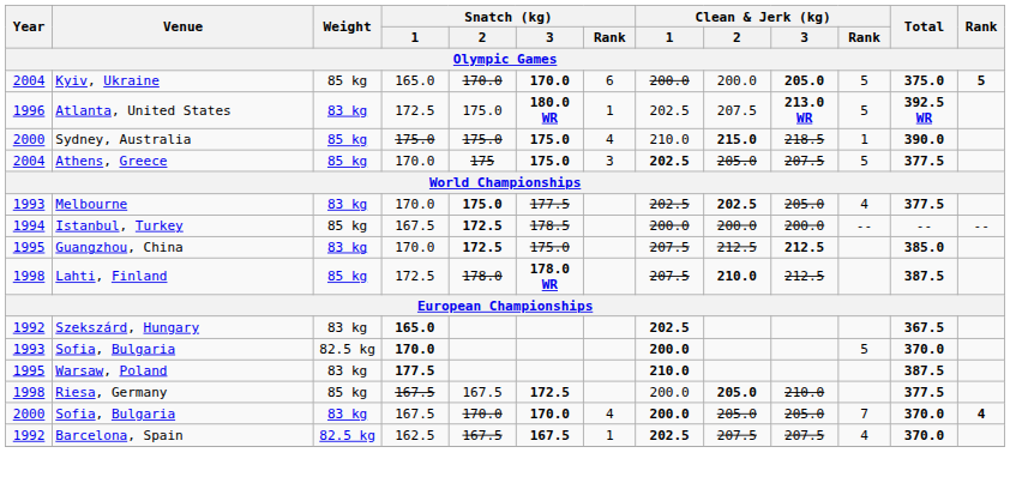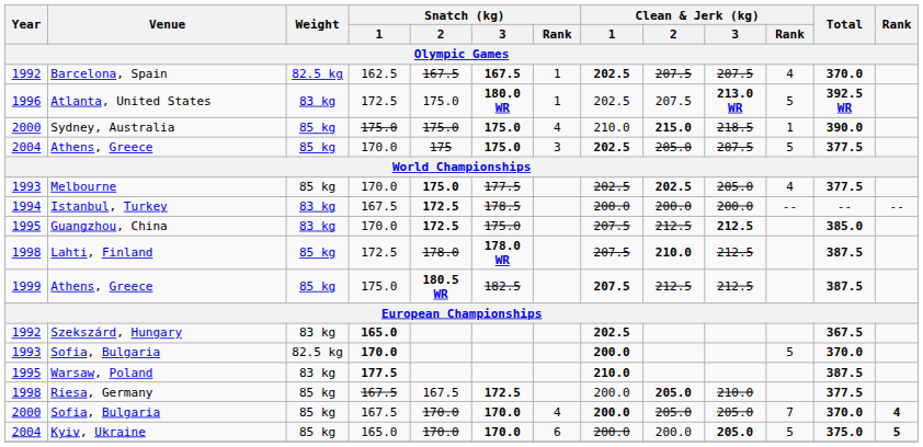 <table class="wikitable" style="text-align:center;">
 <tr>
 <th rowspan=2 width=40>Year</th>
 <th rowspan=2 width=250>Venue</th>
 <th rowspan=2 width=60>Weight</th>
 <th colspan=4>Snatch (kg)</th>
 <th colspan=4>Clean & Jerk (kg)</th>
 <th rowspan=2 width=60>Total</th>
 <th rowspan=2 width=40>Rank</th>
 </tr>
 <tr>
 <th width=60>1</th>
 <th width=60>2</th>
 <th width=60>3</th>
 <th width=45>Rank</th>
 <th width=60>1</th>
 <th width=60>2</th>
 <th width=60>3</th>
 <th width=45>Rank</th>
 </tr>
 <tr>
 <th colspan=13><a href='#'>Olympic Games</a></th>
 </tr>
 <tr>
-<td><a href='#'>2004</a></td>
-<td align=left> <a href='#'>Kyiv</a>, <a href='#'>Ukraine</a></td>
-<td>85 kg</td>
-<td>165.0</td>
-<td><s>170.0</s></td>
-<td><strong>170.0</strong></td>
-<td>6</td>
-<td><s>200.0</s></td>
-<td>200.0</td>
-<td><strong>205.0</strong></td>
-<td>5</td>
-<td><strong>375.0</strong></td>
-<td><strong>5</strong></td>
+<td><a href='#'>1992</a></td>
+<td align=left> <a href='#'>Barcelona</a>, Spain</td>
+<td><a href='#'>82.5 kg</a></td>
+<td>162.5</td>
+<td><s>167.5</s></td>
+<td><strong>167.5</strong></td>
+<td>1</td>
+<td><strong>202.5</strong></td>
+<td><s>207.5</s></td>
+<td><s>207.5</s></td>
+<td>4</td>
+<td><strong>370.0</strong></td>
+<td></td>
 </tr>
 <tr>
 <td><a href='#'>1996</a></td>
 <td align=left> <a href='#'>Atlanta</a>, United States</td>
 <td><a href='#'>83 kg</a></td>
 <td>172.5</td>
 <td>175.0</td>
 <td><strong>180.0 <a href='#'>WR</a></strong></td>
 <td>1</td>
 <td>202.5</td>
 <td>207.5</td>
 <td><strong>213.0 <a href='#'>WR</a></strong></td>
 <td>5</td>
 <td><strong>392.5 <a href='#'>WR</a></strong></td>
 <td></td>
 </tr>
 <tr>
 <td><a href='#'>2000</a></td>
 <td align=left> Sydney, Australia</td>
 <td><a href='#'>85 kg</a></td>
 <td><s>175.0</s></td>
 <td><s>175.0</s></td>
 <td><strong>175.0</strong></td>
 <td>4</td>
 <td>210.0</td>
 <td><strong>215.0</strong></td>
 <td><s>218.5</s></td>
 <td>1</td>
 <td><strong>390.0</strong></td>
 <td></td>
 </tr>
 <tr>
 <td><a href='#'>2004</a></td>
 <td align=left> <a href='#'>Athens</a>, <a href='#'>Greece</a></td>
 <td><a href='#'>85 kg</a></td>
 <td>170.0</td>
 <td><s>175</s></td>
 <td><strong>175.0</strong></td>
 <td>3</td>
 <td><strong>202.5</strong></td>
 <td><s>205.0</s></td>
 <td><s>207.5</s></td>
 <td>5</td>
 <td><strong>377.5</strong></td>
 <td></td>
 </tr>
 <tr>
 <th colspan=13><a href='#'>World Championships</a></th>
 </tr>
 <tr>
 <td><a href='#'>1993</a></td>
 <td align=left> <a href='#'>Melbourne</a></td>
-<td><a href='#'>83 kg</a></td>
+<td>85 kg</td>
 <td>170.0</td>
 <td><strong>175.0</strong></td>
 <td><s>177.5</s></td>
 <td></td>
 <td><s>202.5</s></td>
 <td><strong>202.5</strong></td>
 <td><s>205.0</s></td>
 <td>4</td>
 <td><strong>377.5</strong></td>
 <td></td>
 </tr>
 <tr>
 <td><a href='#'>1994</a></td>
 <td align=left> <a href='#'>Istanbul</a>, <a href='#'>Turkey</a></td>
-<td>85 kg</td>
+<td><a href='#'>83 kg</a></td>
 <td>167.5</td>
 <td><strong>172.5</strong></td>
 <td><s>178.5</s></td>
 <td></td>
 <td><s>200.0</s></td>
 <td><s>200.0</s></td>
 <td><s>200.0</s></td>
 <td>--</td>
 <td>--</td>
 <td>--</td>
 </tr>
 <tr>
 <td><a href='#'>1995</a></td>
 <td align=left> <a href='#'>Guangzhou</a>, China</td>
 <td><a href='#'>83 kg</a></td>
 <td>170.0</td>
 <td><strong>172.5</strong></td>
 <td><s>175.0</s></td>
 <td></td>
 <td><s>207.5</s></td>
 <td><s>212.5</s></td>
 <td><strong>212.5</strong></td>
 <td></td>
 <td><strong>385.0</strong></td>
 <td></td>
 </tr>
 <tr>
 <td><a href='#'>1998</a></td>
 <td align=left> <a href='#'>Lahti</a>, <a href='#'>Finland</a></td>
 <td><a href='#'>85 kg</a></td>
 <td>172.5</td>
 <td><s>178.0</s></td>
 <td><strong>178.0 <a href='#'>WR</a></strong></td>
 <td></td>
 <td><s>207.5</s></td>
 <td><strong>210.0</strong></td>
+<td><s>212.5</s></td>
+<td></td>
+<td><strong>387.5</strong></td>
+<td></td>
+</tr>
+<tr>
+<td><a href='#'>1999</a></td>
+<td align=left> <a href='#'>Athens</a>, <a href='#'>Greece</a></td>
+<td><a href='#'>85 kg</a></td>
+<td>175.0</td>
+<td><strong>180.5 <a href='#'>WR</a></strong></td>
+<td><s>182.5</s></td>
+<td></td>
+<td><strong>207.5</strong></td>
+<td><s>212.5</s></td>
 <td><s>212.5</s></td>
 <td></td>
 <td><strong>387.5</strong></td>
 <td></td>
 </tr>
 <tr>
 <th colspan=13><a href='#'>European Championships</a></th>
 </tr>
 <tr>
 <td><a href='#'>1992</a></td>
 <td align=left> <a href='#'>Szekszárd</a>, <a href='#'>Hungary</a></td>
 <td>83 kg</td>
 <td><strong>165.0</strong></td>
 <td></td>
 <td></td>
 <td></td>
 <td><strong>202.5</strong></td>
 <td></td>
 <td></td>
 <td></td>
 <td><strong>367.5</strong></td>
 <td></td>
 </tr>
 <tr>
 <td><a href='#'>1993</a></td>
 <td align=left> <a href='#'>Sofia</a>, <a href='#'>Bulgaria</a></td>
 <td>82.5 kg</td>
 <td><strong>170.0</strong></td>
 <td></td>
 <td></td>
 <td></td>
 <td><strong>200.0</strong></td>
 <td></td>
 <td></td>
 <td>5</td>
 <td><strong>370.0</strong></td>
 <td></td>
 </tr>
 <tr>
 <td><a href='#'>1995</a></td>
 <td align=left> <a href='#'>Warsaw</a>, <a href='#'>Poland</a></td>
 <td>83 kg</td>
 <td><strong>177.5</strong></td>
 <td></td>
 <td></td>
 <td></td>
 <td><strong>210.0</strong></td>
 <td></td>
 <td></td>
 <td></td>
 <td><strong>387.5</strong></td>
 <td></td>
 </tr>
 <tr>
 <td><a href='#'>1998</a></td>
 <td align=left> <a href='#'>Riesa</a>, Germany</td>
 <td>85 kg</td>
 <td><s>167.5</s></td>
 <td>167.5</td>
 <td><strong>172.5</strong></td>
 <td></td>
 <td>200.0</td>
 <td><strong>205.0</strong></td>
 <td><s>210.0</s></td>
 <td></td>
 <td><strong>377.5</strong></td>
 <td></td>
 </tr>
 <tr>
 <td><a href='#'>2000</a></td>
 <td align=left> <a href='#'>Sofia</a>, <a href='#'>Bulgaria</a></td>
-<td><a href='#'>83 kg</a></td>
+<td>85 kg</td>
 <td>167.5</td>
 <td><s>170.0</s></td>
 <td><strong>170.0</strong></td>
 <td>4</td>
 <td><strong>200.0</strong></td>
 <td><s>205.0</s></td>
 <td><s>205.0</s></td>
 <td>7</td>
 <td><strong>370.0</strong></td>
 <td><strong>4</strong></td>
 </tr>
 <tr>
-<td><a href='#'>1992</a></td>
-<td align=left> <a href='#'>Barcelona</a>, Spain</td>
-<td><a href='#'>82.5 kg</a></td>
-<td>162.5</td>
-<td><s>167.5</s></td>
-<td><strong>167.5</strong></td>
-<td>1</td>
-<td><strong>202.5</strong></td>
-<td><s>207.5</s></td>
-<td><s>207.5</s></td>
-<td>4</td>
-<td><strong>370.0</strong></td>
-<td></td>
+<td><a href='#'>2004</a></td>
+<td align=left> <a href='#'>Kyiv</a>, <a href='#'>Ukraine</a></td>
+<td>85 kg</td>
+<td>165.0</td>
+<td><s>170.0</s></td>
+<td><strong>170.0</strong></td>
+<td>6</td>
+<td><s>200.0</s></td>
+<td>200.0</td>
+<td><strong>205.0</strong></td>
+<td>5</td>
+<td><strong>375.0</strong></td>
+<td><strong>5</strong></td>
 </tr>
 <tr>
 </tr>
 </table>
